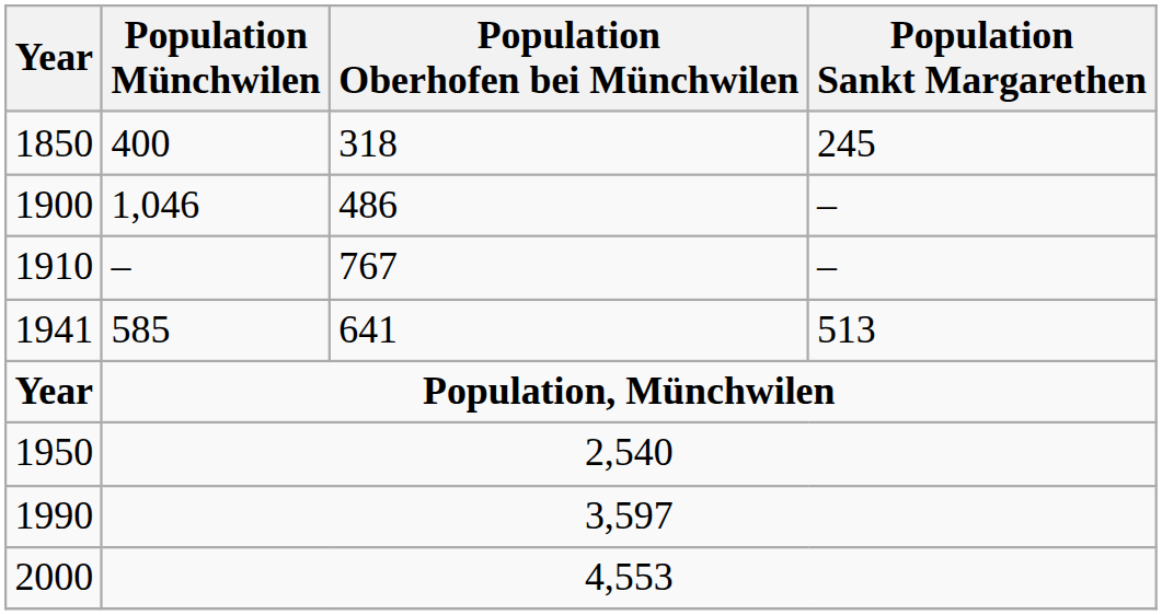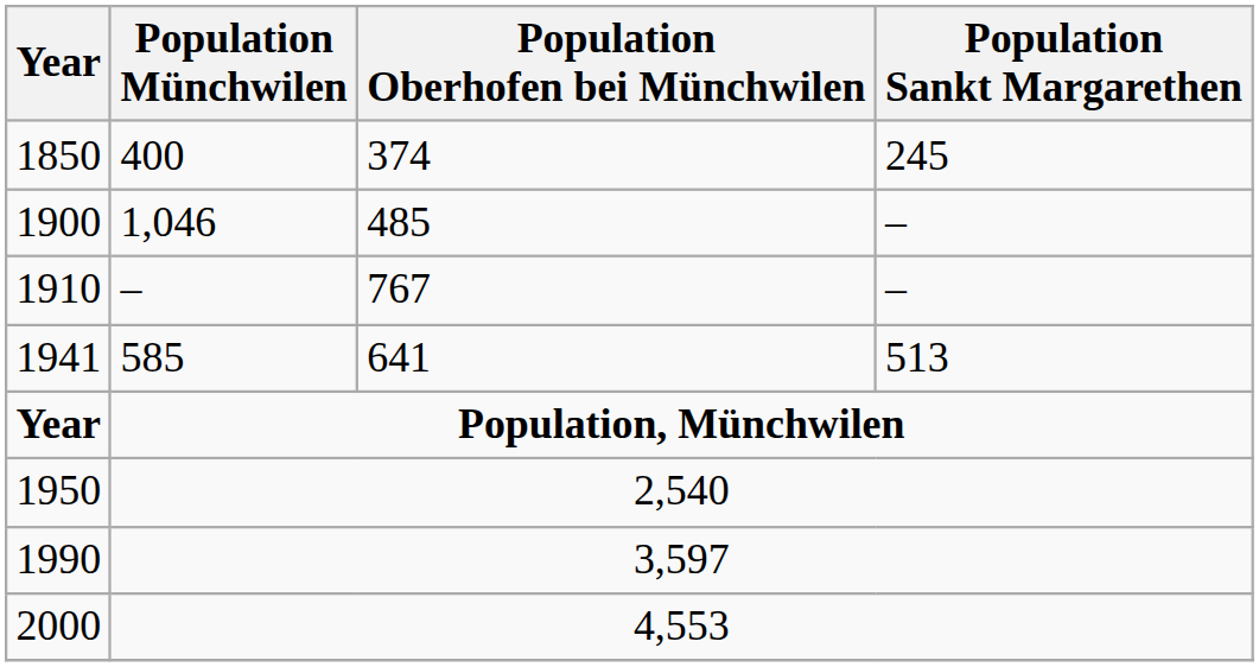 <table class="wikitable">
 <tr>
 <th>Year</th>
 <th>Population <br>Münchwilen</th>
 <th>Population <br>Oberhofen bei Münchwilen</th>
 <th>Population <br>Sankt Margarethen</th>
 </tr>
 <tr>
 <td>1850</td>
 <td>400</td>
-<td>318</td>
+<td>374</td>
 <td>245</td>
 </tr>
 <tr>
 <td>1900</td>
 <td>1,046</td>
-<td>486</td>
+<td>485</td>
 <td>–</td>
 </tr>
 <tr>
 <td>1910</td>
 <td>–</td>
 <td>767</td>
 <td>–</td>
 </tr>
 <tr>
 <td>1941</td>
 <td>585</td>
 <td>641</td>
 <td>513</td>
 </tr>
 <tr>
 <td colspan="1"><strong>Year</strong></td>
 <td colspan="3" align ="center"><strong>Population, Münchwilen</strong></td>
 </tr>
 <tr>
 <td>1950</td>
 <td colspan="3" align ="center">2,540</td>
 </tr>
 <tr>
 <td>1990</td>
 <td colspan="3" align ="center">3,597</td>
 </tr>
 <tr>
 <td>2000</td>
 <td colspan="3" align ="center">4,553</td>
 </tr>
 <tr>
 </tr>
 </table>
